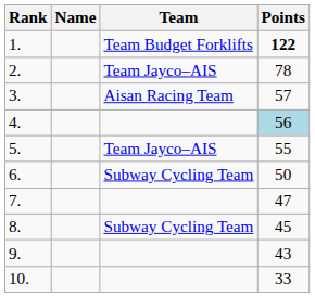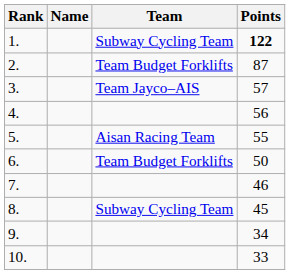 <table class="wikitable sortable">
 <tr>
 <th>Rank</th>
 <th>Name</th>
 <th>Team</th>
 <th>Points</th>
 </tr>
 <tr>
 <td>1.</td>
 <td></td>
-<td><a href='#'>Team Budget Forklifts</a></td>
+<td><a href='#'>Subway Cycling Team</a></td>
 <td align=center><strong>122</strong></td>
 </tr>
 <tr>
 <td>2.</td>
 <td></td>
-<td><a href='#'>Team Jayco–AIS</a></td>
-<td align=center>78</td>
+<td><a href='#'>Team Budget Forklifts</a></td>
+<td align=center>87</td>
 </tr>
 <tr>
 <td>3.</td>
 <td></td>
-<td><a href='#'>Aisan Racing Team</a></td>
+<td><a href='#'>Team Jayco–AIS</a></td>
 <td align=center>57</td>
 </tr>
 <tr>
 <td>4.</td>
 <td></td>
 <td></td>
-<td align=center style="background: lightblue;">56</td>
+<td align=center>56</td>
 </tr>
 <tr>
 <td>5.</td>
 <td></td>
-<td><a href='#'>Team Jayco–AIS</a></td>
+<td><a href='#'>Aisan Racing Team</a></td>
 <td align=center>55</td>
 </tr>
 <tr>
 <td>6.</td>
 <td></td>
-<td><a href='#'>Subway Cycling Team</a></td>
+<td><a href='#'>Team Budget Forklifts</a></td>
 <td align=center>50</td>
 </tr>
 <tr>
 <td>7.</td>
 <td></td>
 <td></td>
-<td align=center>47</td>
+<td align=center>46</td>
 </tr>
 <tr>
 <td>8.</td>
 <td></td>
 <td><a href='#'>Subway Cycling Team</a></td>
 <td align=center>45</td>
 </tr>
 <tr>
 <td>9.</td>
 <td></td>
 <td></td>
-<td align=center>43</td>
+<td align=center>34</td>
 </tr>
 <tr>
 <td>10.</td>
 <td></td>
 <td></td>
 <td align=center>33</td>
 </tr>
 </table>
